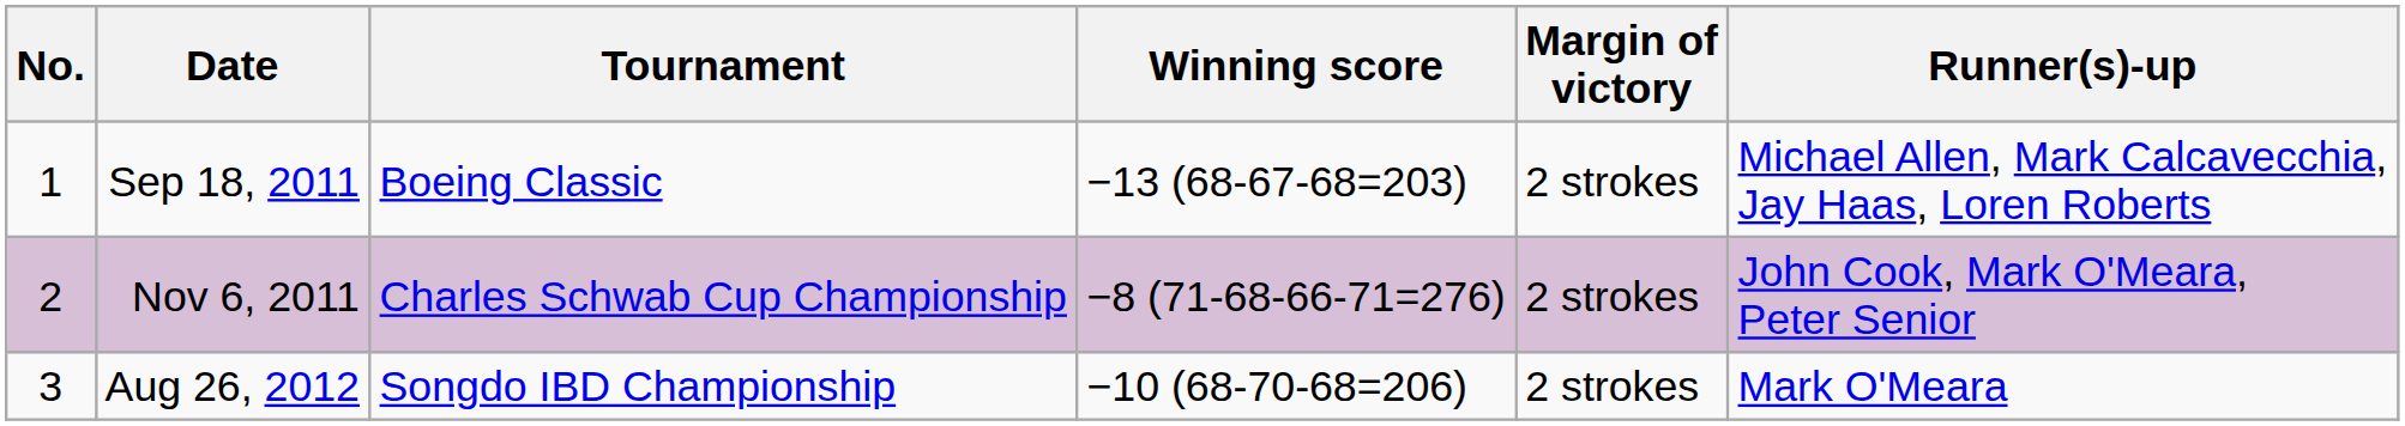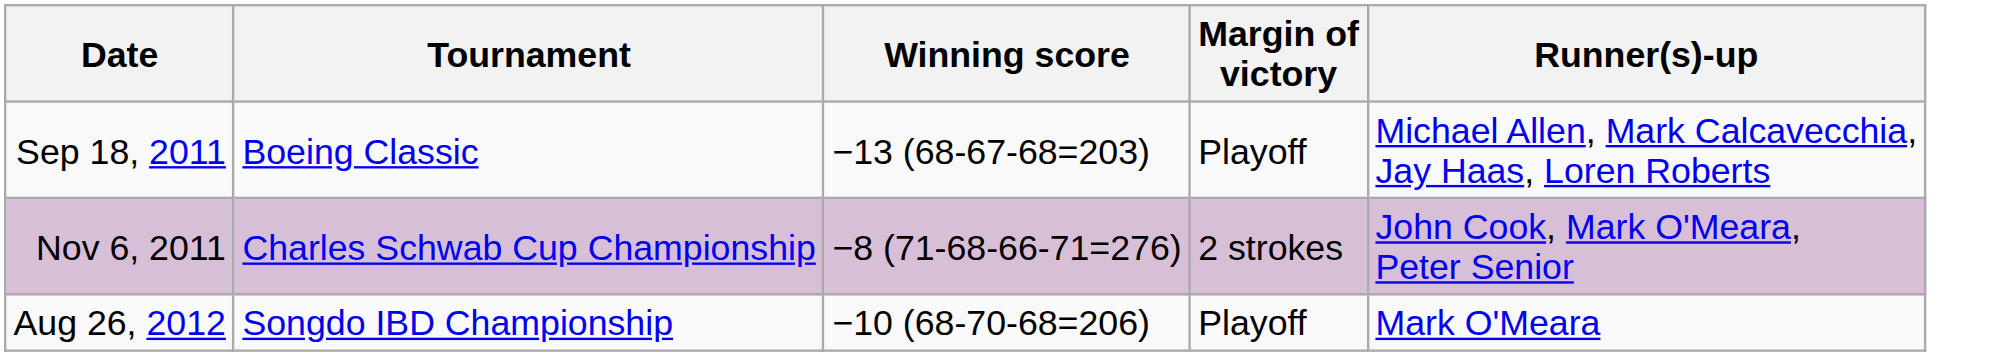 <table class="wikitable" style="font-size:95%;">
 <tr>
-<th>No.</th>
 <th>Date</th>
 <th>Tournament</th>
 <th>Winning score</th>
 <th>Margin of<br>victory</th>
 <th>Runner(s)-up</th>
 </tr>
 <tr>
-<td align=center>1</td>
 <td align=right>Sep 18, <a href='#'>2011</a></td>
 <td><a href='#'>Boeing Classic</a></td>
 <td>−13 (68-67-68=203)</td>
-<td>2 strokes</td>
+<td>Playoff</td>
 <td> <a href='#'>Michael Allen</a>,  <a href='#'>Mark Calcavecchia</a>,<br> <a href='#'>Jay Haas</a>,  <a href='#'>Loren Roberts</a></td>
 </tr>
 <tr style="background:thistle;">
-<td align=center>2</td>
 <td align=right>Nov 6, 2011</td>
 <td><a href='#'>Charles Schwab Cup Championship</a></td>
 <td>−8 (71-68-66-71=276)</td>
 <td>2 strokes</td>
 <td> <a href='#'>John Cook</a>,  <a href='#'>Mark O'Meara</a>,<br> <a href='#'>Peter Senior</a></td>
 </tr>
 <tr>
-<td align=center>3</td>
 <td align=right>Aug 26, <a href='#'>2012</a></td>
 <td><a href='#'>Songdo IBD Championship</a></td>
 <td>−10 (68-70-68=206)</td>
-<td>2 strokes</td>
+<td>Playoff</td>
 <td> <a href='#'>Mark O'Meara</a></td>
 </tr>
 </table>
